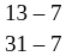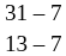 <table style="text-align:center">
 <tr>
 <th width=200></th>
 <th width=100></th>
 <th width=200></th>
 </tr>
 <tr>
 <td align=right><strong></strong></td>
-<td>13 – 7</td>
+<td>31 – 7</td>
 <td align=left></td>
 </tr>
 <tr>
 <td align=right><strong></strong></td>
-<td>31 – 7</td>
+<td>13 – 7</td>
 <td align=left></td>
 </tr>
 </table>
